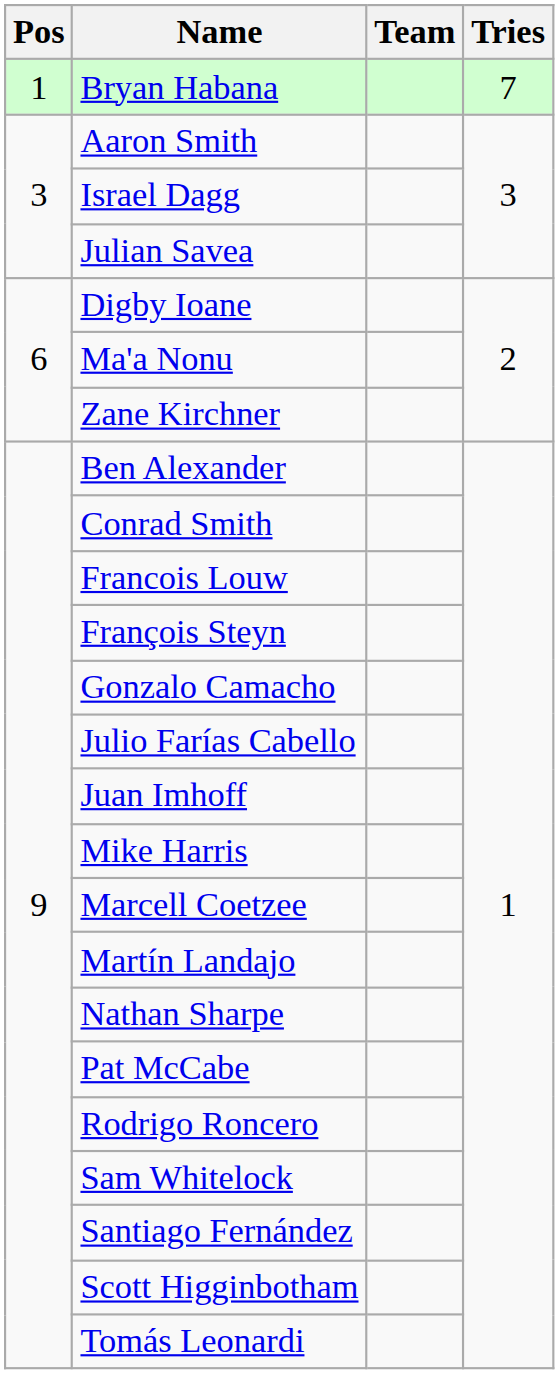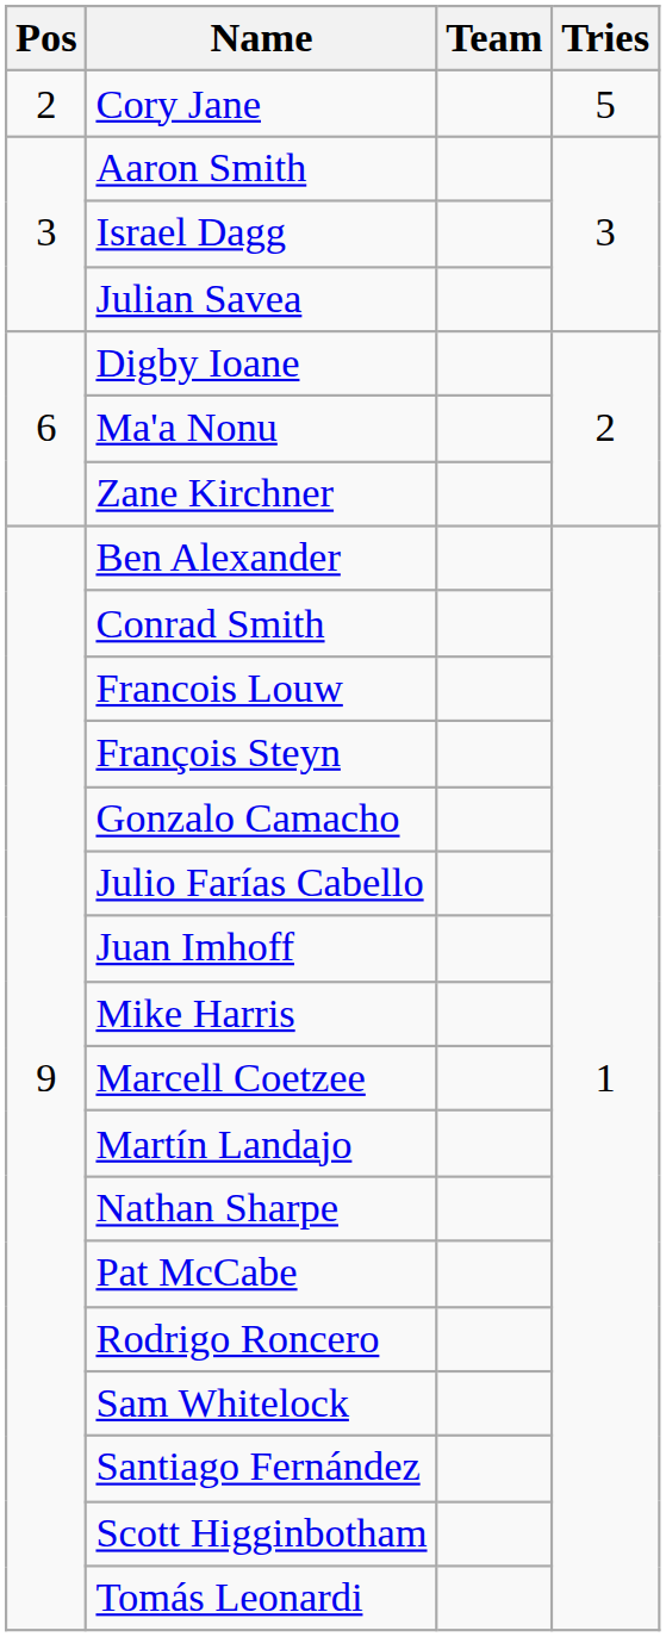 <table class="wikitable" style="text-align:center">
 <tr>
 <th>Pos</th>
 <th>Name</th>
 <th>Team</th>
 <th>Tries</th>
 </tr>
-<tr style="background:#d0ffd0">
-<td>1</td>
-<td align="left"><a href='#'>Bryan Habana</a></td>
+<tr>
+<td>2</td>
+<td align="left"><a href='#'>Cory Jane</a></td>
 <td align="left"></td>
-<td>7</td>
+<td>5</td>
 </tr>
 <tr>
 <td rowspan="3">3</td>
 <td align="left"><a href='#'>Aaron Smith</a></td>
 <td align="left"></td>
 <td rowspan="3">3</td>
 </tr>
 <tr>
 <td align="left"><a href='#'>Israel Dagg</a></td>
 <td align="left"></td>
 </tr>
 <tr>
 <td align="left"><a href='#'>Julian Savea</a></td>
 <td align="left"></td>
 </tr>
 <tr>
 <td rowspan="3">6</td>
 <td align="left"><a href='#'>Digby Ioane</a></td>
 <td align="left"></td>
 <td rowspan="3">2</td>
 </tr>
 <tr>
 <td align="left"><a href='#'>Ma'a Nonu</a></td>
 <td align="left"></td>
 </tr>
 <tr>
 <td align="left"><a href='#'>Zane Kirchner</a></td>
 <td align="left"></td>
 </tr>
 <tr>
 <td rowspan="17">9</td>
 <td align="left"><a href='#'>Ben Alexander</a></td>
 <td align="left"></td>
 <td rowspan="17">1</td>
 </tr>
 <tr>
 <td align="left"><a href='#'>Conrad Smith</a></td>
 <td align="left"></td>
 </tr>
 <tr>
 <td align="left"><a href='#'>Francois Louw</a></td>
 <td align="left"></td>
 </tr>
 <tr>
 <td align="left"><a href='#'>François Steyn</a></td>
 <td align="left"></td>
 </tr>
 <tr>
 <td align="left"><a href='#'>Gonzalo Camacho</a></td>
 <td align="left"></td>
 </tr>
 <tr>
 <td align="left"><a href='#'>Julio Farías Cabello</a></td>
 <td align="left"></td>
 </tr>
 <tr>
 <td align="left"><a href='#'>Juan Imhoff</a></td>
 <td align="left"></td>
 </tr>
 <tr>
 <td align="left"><a href='#'>Mike Harris</a></td>
 <td align="left"></td>
 </tr>
 <tr>
 <td align="left"><a href='#'>Marcell Coetzee</a></td>
 <td align="left"></td>
 </tr>
 <tr>
 <td align="left"><a href='#'>Martín Landajo</a></td>
 <td align="left"></td>
 </tr>
 <tr>
 <td align="left"><a href='#'>Nathan Sharpe</a></td>
 <td align="left"></td>
 </tr>
 <tr>
 <td align="left"><a href='#'>Pat McCabe</a></td>
 <td align="left"></td>
 </tr>
 <tr>
 <td align="left"><a href='#'>Rodrigo Roncero</a></td>
 <td align="left"></td>
 </tr>
 <tr>
 <td align="left"><a href='#'>Sam Whitelock</a></td>
 <td align="left"></td>
 </tr>
 <tr>
 <td align="left"><a href='#'>Santiago Fernández</a></td>
 <td align="left"></td>
 </tr>
 <tr>
 <td align="left"><a href='#'>Scott Higginbotham</a></td>
 <td align="left"></td>
 </tr>
 <tr>
 <td align="left"><a href='#'>Tomás Leonardi</a></td>
 <td align="left"></td>
 </tr>
 </table>
